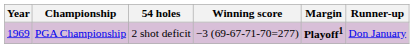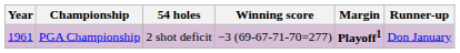 <table class="wikitable">
 <tr>
 <th>Year</th>
 <th>Championship</th>
 <th>54 holes</th>
 <th>Winning score</th>
 <th>Margin</th>
 <th>Runner-up</th>
 </tr>
 <tr style="background:#D8BFD8;">
-<td><a href='#'>1969</a></td>
+<td><a href='#'>1961</a></td>
 <td><a href='#'>PGA Championship</a></td>
 <td>2 shot deficit</td>
 <td>−3 (69-67-71-70=277)</td>
 <td><strong>Playoff<sup>1</sup></strong></td>
 <td> <a href='#'>Don January</a></td>
 </tr>
 </table>
